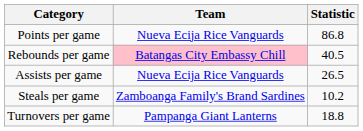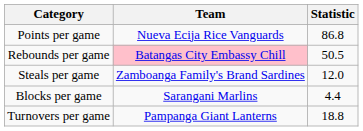 <table class="wikitable" style="text-align:center">
 <tr>
 <th>Category</th>
 <th>Team</th>
 <th>Statistic</th>
 </tr>
 <tr>
 <td>Points per game</td>
 <td><a href='#'>Nueva Ecija Rice Vanguards</a></td>
 <td>86.8</td>
 </tr>
 <tr>
 <td>Rebounds per game</td>
 <td style="background: pink;"><a href='#'>Batangas City Embassy Chill</a></td>
-<td>40.5</td>
-</tr>
-<tr>
-<td>Assists per game</td>
-<td><a href='#'>Nueva Ecija Rice Vanguards</a></td>
-<td>26.5</td>
+<td>50.5</td>
 </tr>
 <tr>
 <td>Steals per game</td>
 <td><a href='#'>Zamboanga Family's Brand Sardines</a></td>
-<td>10.2</td>
+<td>12.0</td>
+</tr>
+<tr>
+<td>Blocks per game</td>
+<td><a href='#'>Sarangani Marlins</a></td>
+<td>4.4</td>
 </tr>
 <tr>
 <td>Turnovers per game</td>
 <td><a href='#'>Pampanga Giant Lanterns</a></td>
 <td>18.8</td>
 </tr>
 </table>
